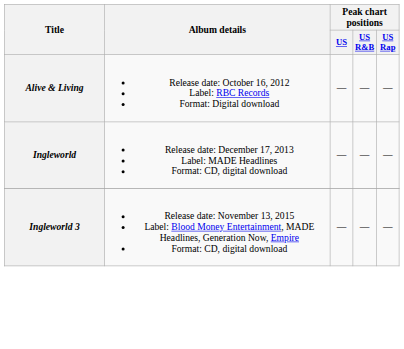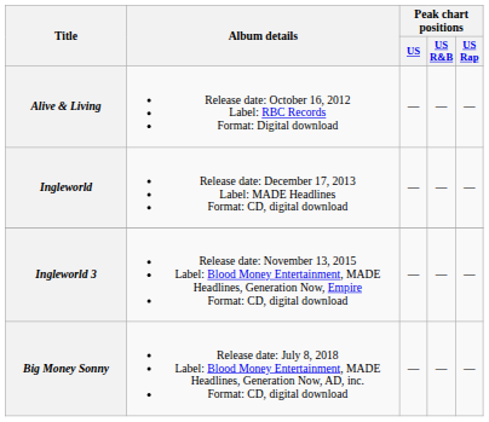 <table class="wikitable plainrowheaders" style="text-align:center;">
 <tr>
 <th scope="col" rowspan="2" style="width:10em;">Title</th>
 <th scope="col" rowspan="2" style="width:23em;">Album details</th>
 <th scope="col" colspan="3">Peak chart positions</th>
 </tr>
 <tr>
 <th scope="col" style="width:2.2em;font-size:90%;"><a href='#'>US</a></th>
 <th scope="col" style="width:2.2em;font-size:90%;"><a href='#'>US R&B</a></th>
 <th scope="col" style="width:2.2em;font-size:90%;"><a href='#'>US Rap</a></th>
 </tr>
 <tr>
 <th scope="row"><em>Alive & Living</em></th>
 <td><br><ul><li>Release date: October 16, 2012</li><li>Label: <a href='#'>RBC Records</a></li><li>Format: Digital download</li></ul></td>
 <td>—</td>
 <td>—</td>
 <td>—</td>
 </tr>
 <tr>
 <th scope="row"><em>Ingleworld</em></th>
 <td><br><ul><li>Release date: December 17, 2013</li><li>Label: MADE Headlines</li><li>Format: CD, digital download</li></ul></td>
 <td>—</td>
 <td>—</td>
 <td>—</td>
 </tr>
 <tr>
 </tr>
 <tr>
 <th scope="row"><em>Ingleworld 3</em></th>
 <td><br><ul><li>Release date: November 13, 2015</li><li>Label: <a href='#'>Blood Money Entertainment</a>, MADE Headlines, Generation Now, <a href='#'>Empire</a></li><li>Format: CD, digital download</li></ul></td>
 <td>—</td>
 <td>—</td>
 <td>—</td>
 </tr>
+<tr>
+<th scope="row"><em>Big Money Sonny</em></th>
+<td><br><ul><li>Release date: July 8, 2018</li><li>Label: <a href='#'>Blood Money Entertainment</a>, MADE Headlines, Generation Now, AD, inc.</li><li>Format: CD, digital download</li></ul></td>
+<td>—</td>
+<td>—</td>
+<td>—</td>
+</tr>
 </table>
